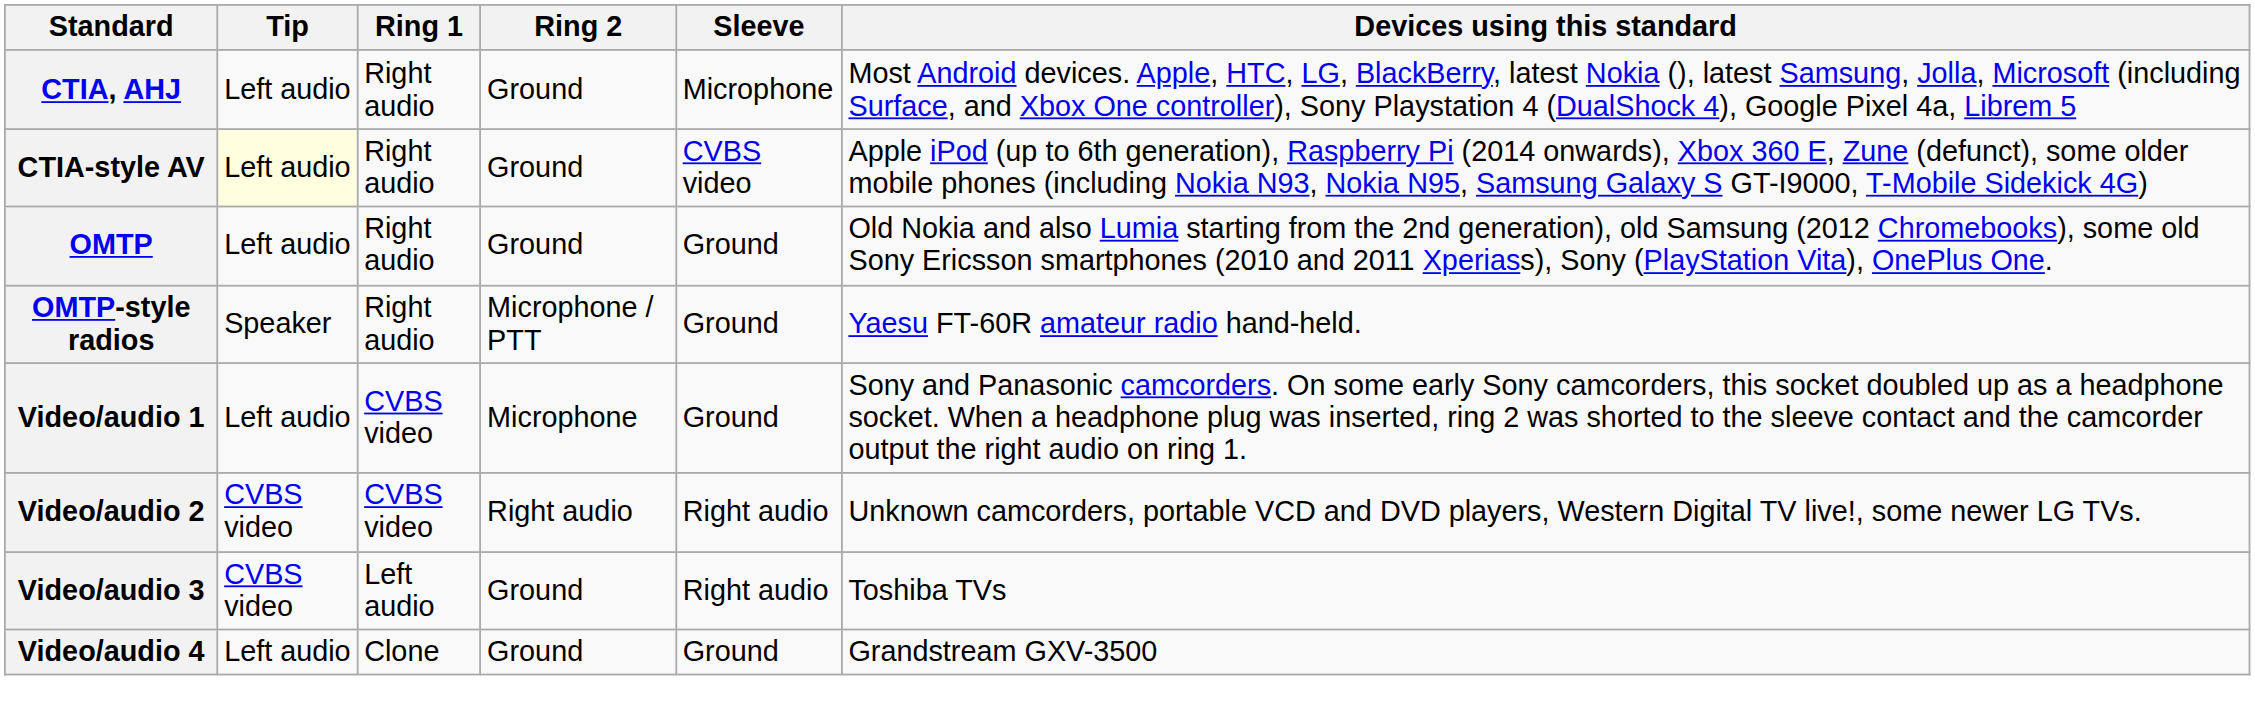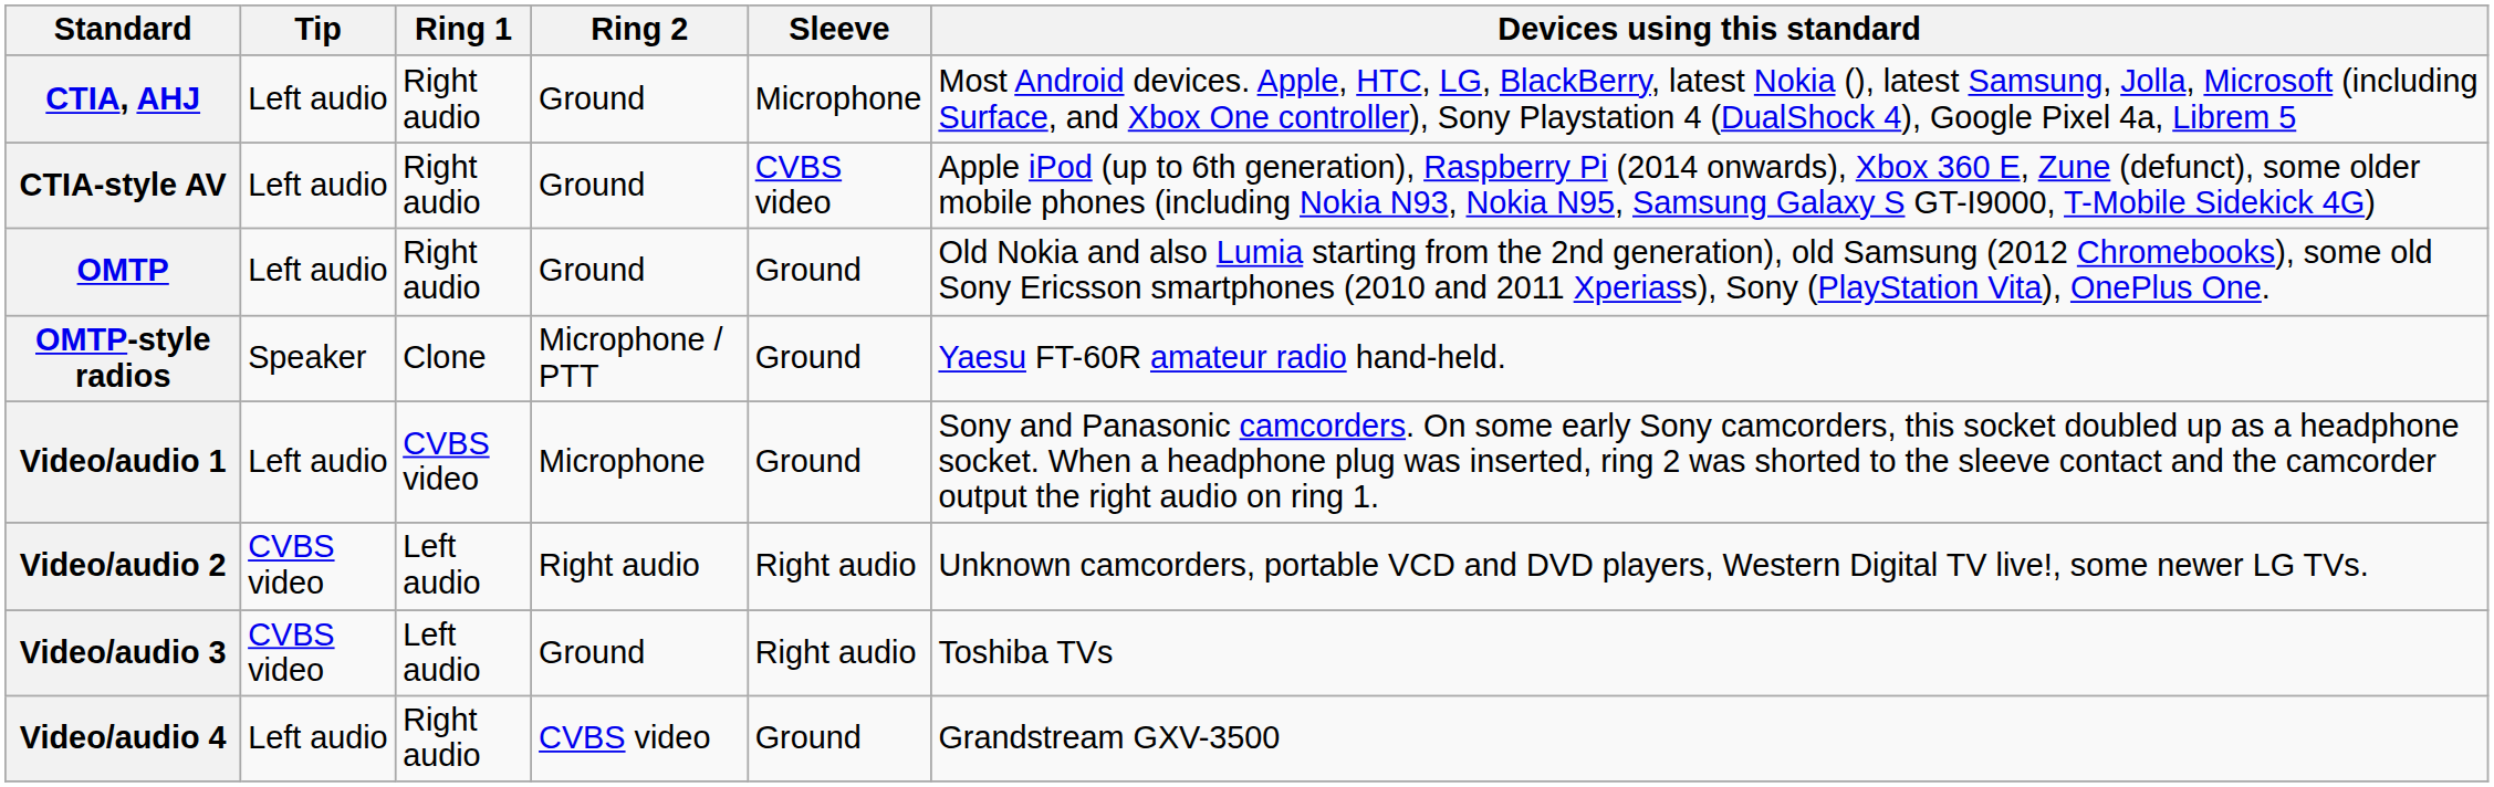 <table class="wikitable">
 <tr>
 <th>Standard</th>
 <th>Tip</th>
 <th>Ring 1</th>
 <th>Ring 2</th>
 <th>Sleeve</th>
 <th>Devices using this standard</th>
 </tr>
 <tr>
 <th><a href='#'>CTIA</a>, <a href='#'>AHJ</a></th>
 <td>Left audio</td>
 <td>Right audio</td>
 <td>Ground</td>
 <td>Microphone</td>
 <td>Most <a href='#'>Android</a> devices. <a href='#'>Apple</a>, <a href='#'>HTC</a>, <a href='#'>LG</a>, <a href='#'>BlackBerry</a>, latest <a href='#'>Nokia</a> (), latest <a href='#'>Samsung</a>, <a href='#'>Jolla</a>, <a href='#'>Microsoft</a> (including <a href='#'>Surface</a>, and <a href='#'>Xbox One controller</a>), Sony Playstation 4 (<a href='#'>DualShock 4</a>), Google Pixel 4a, <a href='#'>Librem 5</a></td>
 </tr>
 <tr>
 <th>CTIA-style AV</th>
-<td style="background: lightyellow;">Left audio</td>
+<td>Left audio</td>
 <td>Right audio</td>
 <td>Ground</td>
 <td><a href='#'>CVBS</a> video</td>
 <td>Apple <a href='#'>iPod</a> (up to 6th generation), <a href='#'>Raspberry Pi</a> (2014 onwards), <a href='#'>Xbox 360 E</a>, <a href='#'>Zune</a> (defunct), some older mobile phones (including <a href='#'>Nokia N93</a>, <a href='#'>Nokia N95</a>, <a href='#'>Samsung Galaxy S</a> GT-I9000, <a href='#'>T-Mobile Sidekick 4G</a>)</td>
 </tr>
 <tr>
 <th><a href='#'>OMTP</a></th>
 <td>Left audio</td>
 <td>Right audio</td>
 <td>Ground</td>
 <td>Ground</td>
 <td>Old Nokia and also <a href='#'>Lumia</a> starting from the 2nd generation), old Samsung (2012 <a href='#'>Chromebooks</a>), some old Sony Ericsson smartphones (2010 and 2011 <a href='#'>Xperias</a>s), Sony (<a href='#'>PlayStation Vita</a>), <a href='#'>OnePlus One</a>.</td>
 </tr>
 <tr>
 <th><a href='#'>OMTP</a>-style radios</th>
 <td>Speaker</td>
-<td>Right audio</td>
+<td>Clone</td>
 <td>Microphone / PTT</td>
 <td>Ground</td>
 <td><a href='#'>Yaesu</a> FT-60R <a href='#'>amateur radio</a> hand-held.</td>
 </tr>
 <tr>
 <th>Video/audio 1</th>
 <td>Left audio</td>
 <td><a href='#'>CVBS</a> video</td>
 <td>Microphone</td>
 <td>Ground</td>
 <td>Sony and Panasonic <a href='#'>camcorders</a>. On some early Sony camcorders, this socket doubled up as a headphone socket. When a headphone plug was inserted, ring 2 was shorted to the sleeve contact and the camcorder output the right audio on ring 1.</td>
 </tr>
 <tr>
 <th>Video/audio 2</th>
 <td><a href='#'>CVBS</a> video</td>
-<td><a href='#'>CVBS</a> video</td>
+<td>Left audio</td>
 <td>Right audio</td>
 <td>Right audio</td>
 <td>Unknown camcorders, portable VCD and DVD players, Western Digital TV live!, some newer LG TVs.</td>
 </tr>
 <tr>
 <th>Video/audio 3</th>
 <td><a href='#'>CVBS</a> video</td>
 <td>Left audio</td>
 <td>Ground</td>
 <td>Right audio</td>
 <td>Toshiba TVs</td>
 </tr>
 <tr>
 <th>Video/audio 4</th>
 <td>Left audio</td>
-<td>Clone</td>
-<td>Ground</td>
+<td>Right audio</td>
+<td><a href='#'>CVBS</a> video</td>
 <td>Ground</td>
 <td>Grandstream GXV-3500</td>
 </tr>
 </table>
